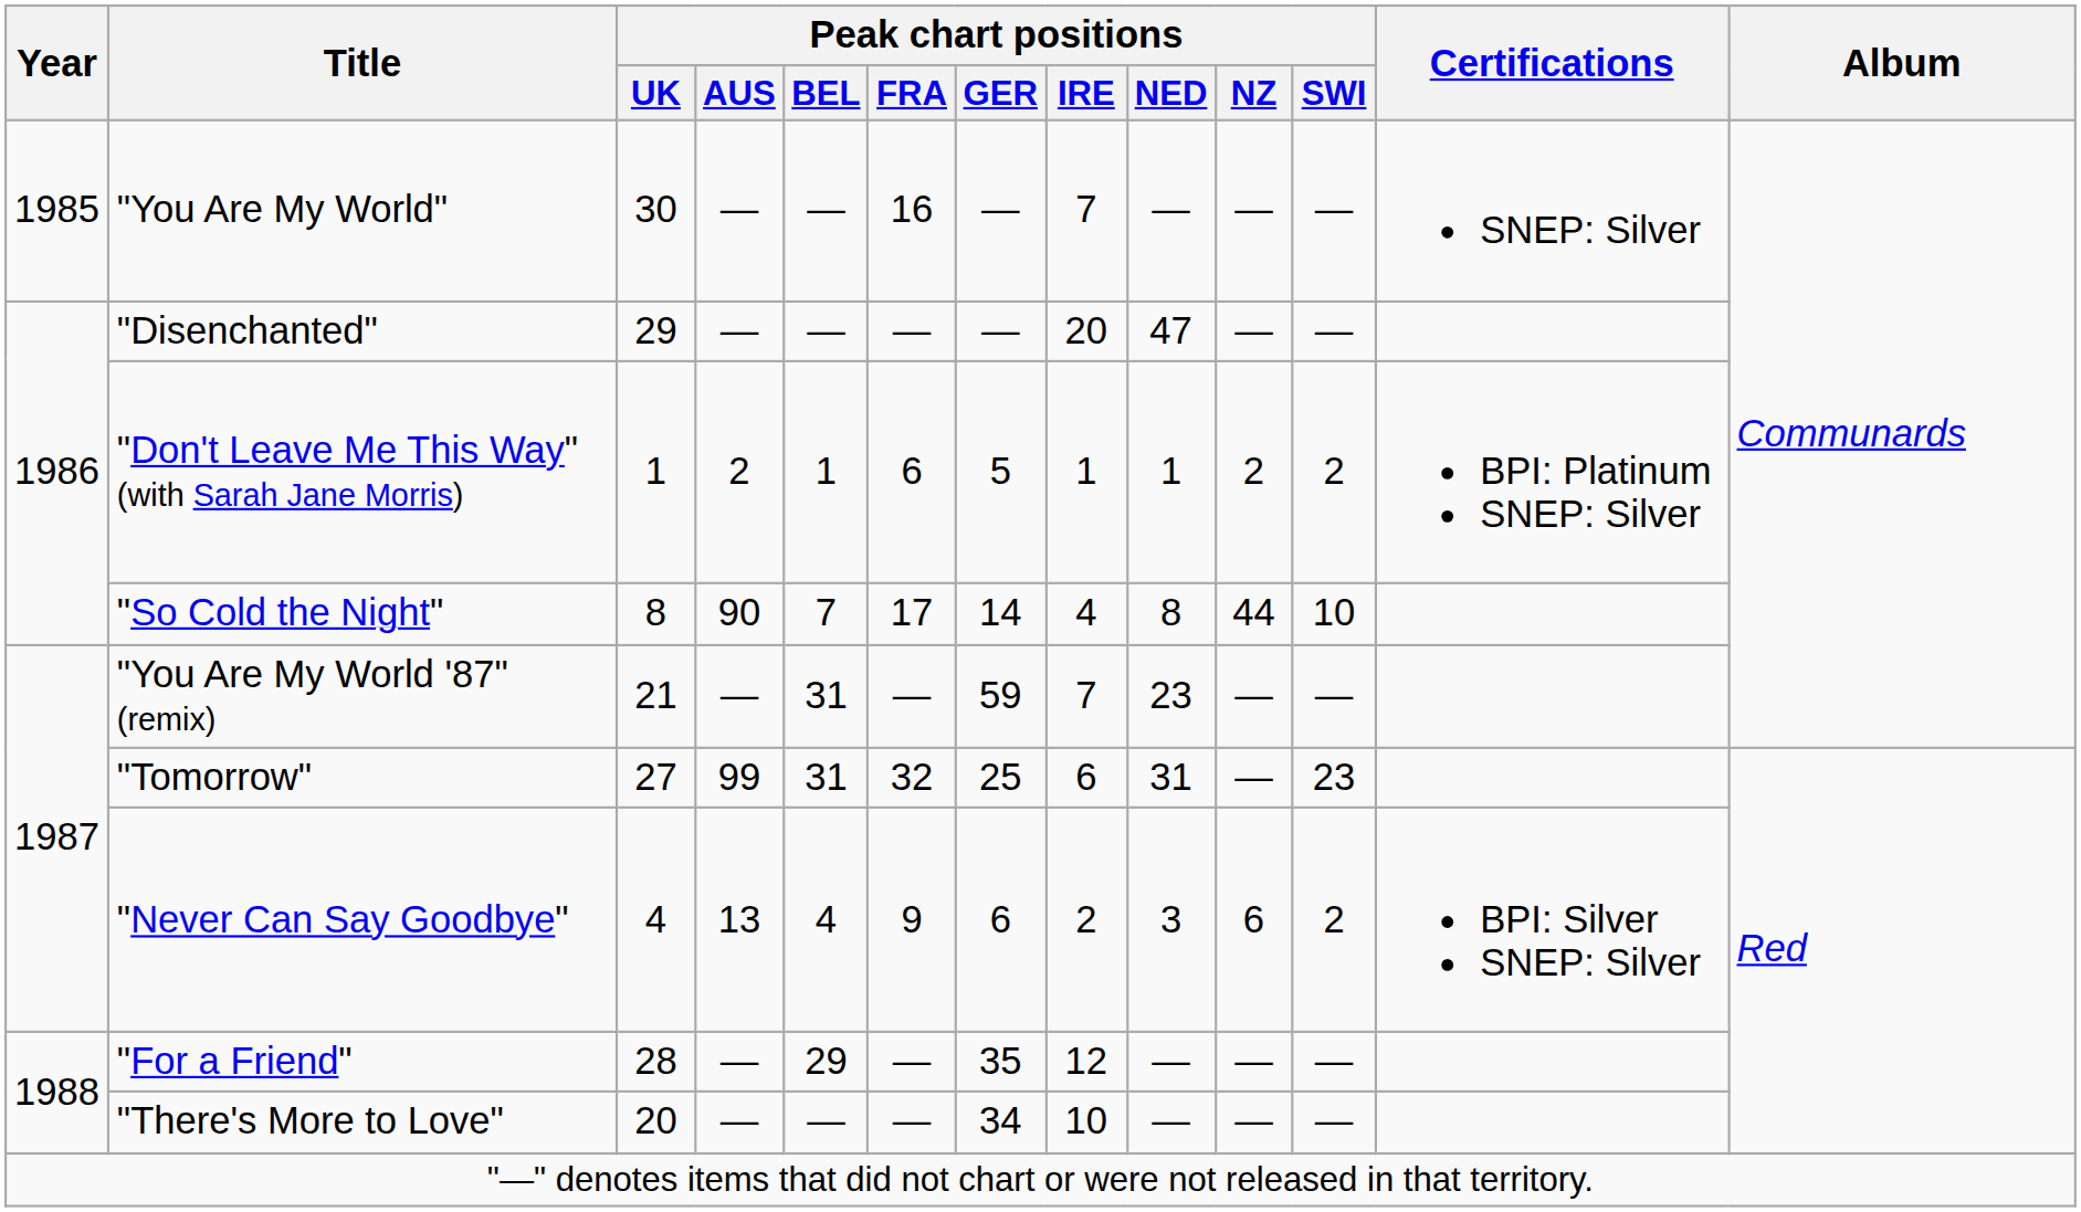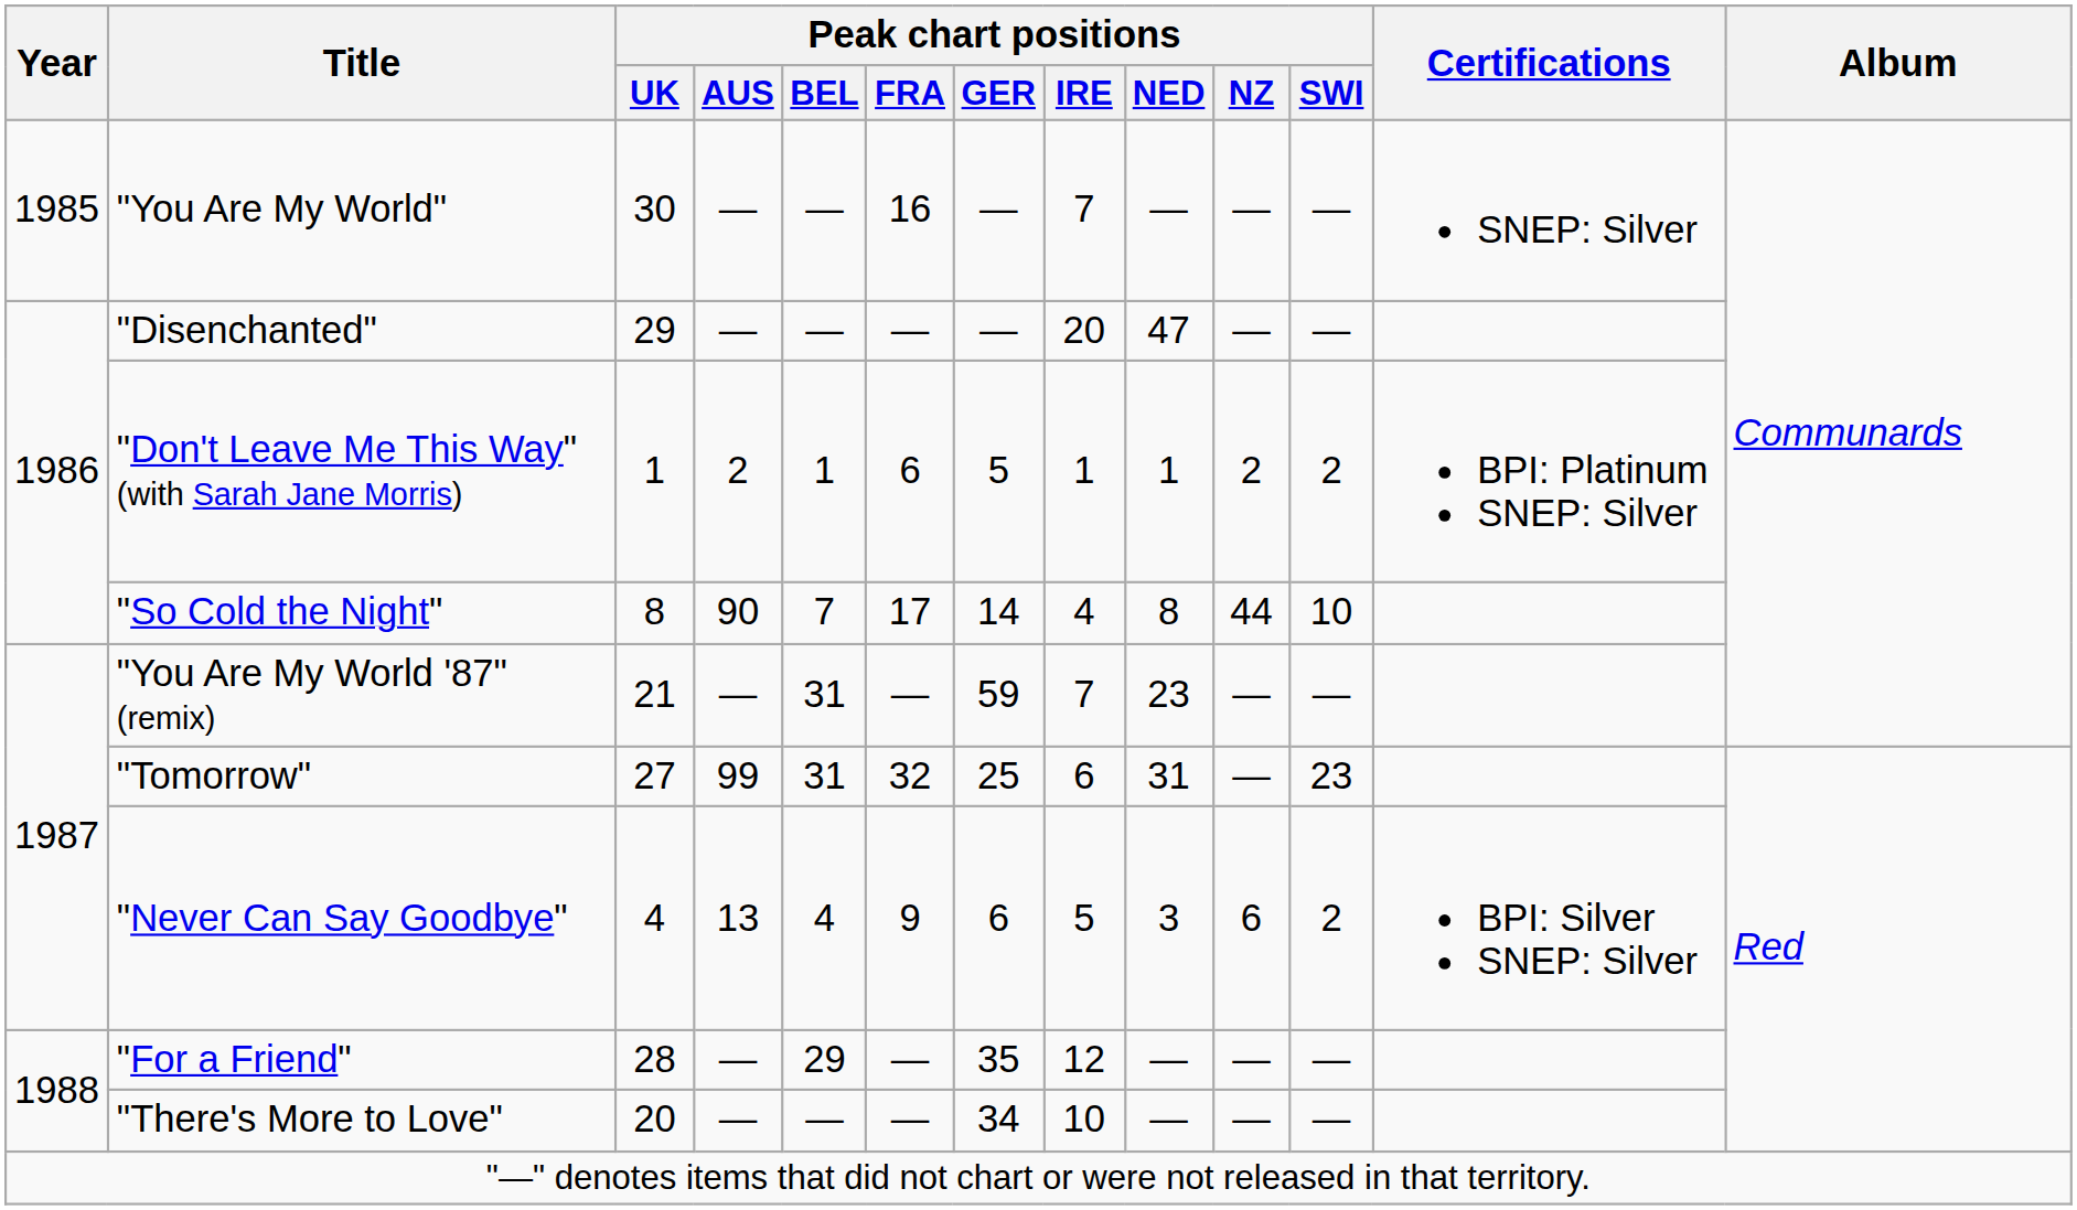 <table class="wikitable">
 <tr>
 <th rowspan="2">Year</th>
 <th rowspan="2" style="width:16em;">Title</th>
 <th colspan="9">Peak chart positions</th>
 <th rowspan="2" style="width:10em;"><a href='#'>Certifications</a></th>
 <th rowspan="2" style="width:10em;">Album</th>
 </tr>
 <tr>
 <th style="width:2em;font-size:90%;"><a href='#'>UK</a><br></th>
 <th style="width:2em;font-size:90%;"><a href='#'>AUS</a><br></th>
 <th style="width:2em;font-size:90%;"><a href='#'>BEL</a><br></th>
 <th style="width:2em;font-size:90%;"><a href='#'>FRA</a><br></th>
 <th style="width:2em;font-size:90%;"><a href='#'>GER</a><br></th>
 <th style="width:2em;font-size:90%;"><a href='#'>IRE</a><br></th>
 <th style="width:2em;font-size:90%;"><a href='#'>NED</a><br></th>
 <th style="width:2em;font-size:90%;"><a href='#'>NZ</a><br></th>
 <th style="width:2em;font-size:90%;"><a href='#'>SWI</a><br></th>
 </tr>
 <tr>
 <td>1985</td>
 <td>"You Are My World"</td>
 <td align="center">30</td>
 <td align="center">—</td>
 <td align="center">—</td>
 <td align="center">16</td>
 <td align="center">—</td>
 <td align="center">7</td>
 <td align="center">—</td>
 <td align="center">—</td>
 <td align="center">—</td>
 <td><br><ul><li>SNEP: Silver</li></ul></td>
 <td rowspan="5"><em><a href='#'>Communards</a></em></td>
 </tr>
 <tr>
 <td rowspan="3">1986</td>
 <td>"Disenchanted"</td>
 <td align="center">29</td>
 <td align="center">—</td>
 <td align="center">—</td>
 <td align="center">—</td>
 <td align="center">—</td>
 <td align="center">20</td>
 <td align="center">47</td>
 <td align="center">—</td>
 <td align="center">—</td>
 <td></td>
 </tr>
 <tr>
 <td>"<a href='#'>Don't Leave Me This Way</a>"<br><small>(with <a href='#'>Sarah Jane Morris</a>)</small></td>
 <td align="center">1</td>
 <td align="center">2</td>
 <td align="center">1</td>
 <td align="center">6</td>
 <td align="center">5</td>
 <td align="center">1</td>
 <td align="center">1</td>
 <td align="center">2</td>
 <td align="center">2</td>
 <td><br><ul><li>BPI: Platinum</li><li>SNEP: Silver</li></ul></td>
 </tr>
 <tr>
 <td>"<a href='#'>So Cold the Night</a>"</td>
 <td align="center">8</td>
 <td align="center">90</td>
 <td align="center">7</td>
 <td align="center">17</td>
 <td align="center">14</td>
 <td align="center">4</td>
 <td align="center">8</td>
 <td align="center">44</td>
 <td align="center">10</td>
 <td></td>
 </tr>
 <tr>
 <td rowspan="3">1987</td>
 <td>"You Are My World '87" <small>(remix)</small></td>
 <td align="center">21</td>
 <td align="center">—</td>
 <td align="center">31</td>
 <td align="center">—</td>
 <td align="center">59</td>
 <td align="center">7</td>
 <td align="center">23</td>
 <td align="center">—</td>
 <td align="center">—</td>
 <td></td>
 </tr>
 <tr>
 <td>"Tomorrow"</td>
 <td align="center">27</td>
 <td align="center">99</td>
 <td align="center">31</td>
 <td align="center">32</td>
 <td align="center">25</td>
 <td align="center">6</td>
 <td align="center">31</td>
 <td align="center">—</td>
 <td align="center">23</td>
 <td></td>
 <td rowspan="4"><em><a href='#'>Red</a></em></td>
 </tr>
 <tr>
 <td>"<a href='#'>Never Can Say Goodbye</a>"</td>
 <td align="center">4</td>
 <td align="center">13</td>
 <td align="center">4</td>
 <td align="center">9</td>
 <td align="center">6</td>
-<td align="center">2</td>
+<td align="center">5</td>
 <td align="center">3</td>
 <td align="center">6</td>
 <td align="center">2</td>
 <td><br><ul><li>BPI: Silver</li><li>SNEP: Silver</li></ul></td>
 </tr>
 <tr>
 <td rowspan="2">1988</td>
 <td>"<a href='#'>For a Friend</a>"</td>
 <td align="center">28</td>
 <td align="center">—</td>
 <td align="center">29</td>
 <td align="center">—</td>
 <td align="center">35</td>
 <td align="center">12</td>
 <td align="center">—</td>
 <td align="center">—</td>
 <td align="center">—</td>
 <td></td>
 </tr>
 <tr>
 <td>"There's More to Love"</td>
 <td align="center">20</td>
 <td align="center">—</td>
 <td align="center">—</td>
 <td align="center">—</td>
 <td align="center">34</td>
 <td align="center">10</td>
 <td align="center">—</td>
 <td align="center">—</td>
 <td align="center">—</td>
 <td></td>
 </tr>
 <tr>
 <td colspan="13" align="center" style="font-size:90%">"—" denotes items that did not chart or were not released in that territory.</td>
 </tr>
 </table>
